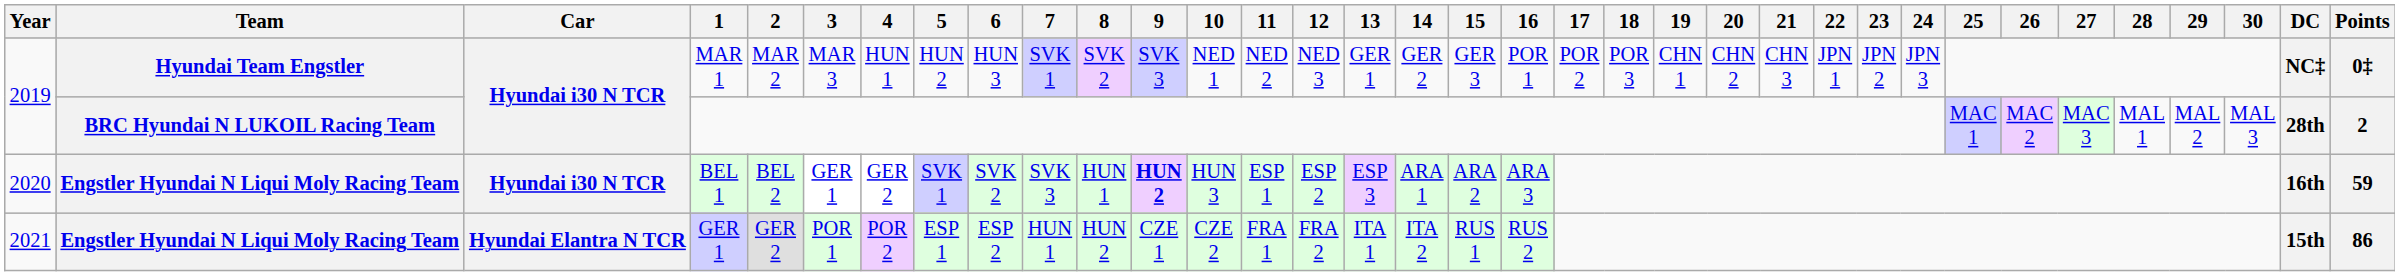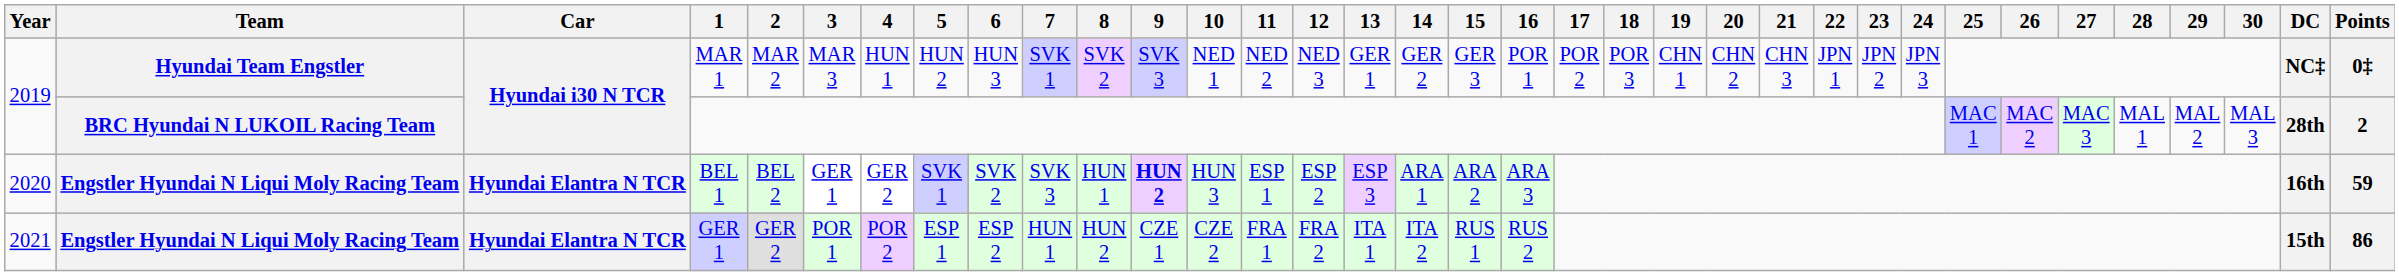 <table class="wikitable" style="text-align:center; font-size:85%">
 <tr>
 <th>Year</th>
 <th>Team</th>
 <th>Car</th>
 <th>1</th>
 <th>2</th>
 <th>3</th>
 <th>4</th>
 <th>5</th>
 <th>6</th>
 <th>7</th>
 <th>8</th>
 <th>9</th>
 <th>10</th>
 <th>11</th>
 <th>12</th>
 <th>13</th>
 <th>14</th>
 <th>15</th>
 <th>16</th>
 <th>17</th>
 <th>18</th>
 <th>19</th>
 <th>20</th>
 <th>21</th>
 <th>22</th>
 <th>23</th>
 <th>24</th>
 <th>25</th>
 <th>26</th>
 <th>27</th>
 <th>28</th>
 <th>29</th>
 <th>30</th>
 <th>DC</th>
 <th>Points</th>
 </tr>
 <tr>
 <td rowspan=2><a href='#'>2019</a></td>
 <th nowrap><a href='#'>Hyundai Team Engstler</a></th>
 <th rowspan=2 nowrap><a href='#'>Hyundai i30 N TCR</a></th>
 <td><a href='#'>MAR<br>1</a></td>
 <td><a href='#'>MAR<br>2</a></td>
 <td><a href='#'>MAR<br>3</a></td>
 <td><a href='#'>HUN<br>1</a></td>
 <td><a href='#'>HUN<br>2</a></td>
 <td><a href='#'>HUN<br>3</a></td>
 <td style="background:#CFCFFF;"><a href='#'>SVK<br>1</a><br></td>
 <td style="background:#EFCFFF;"><a href='#'>SVK<br>2</a><br></td>
 <td style="background:#CFCFFF;"><a href='#'>SVK<br>3</a><br></td>
 <td><a href='#'>NED<br>1</a></td>
 <td><a href='#'>NED<br>2</a></td>
 <td><a href='#'>NED<br>3</a></td>
 <td><a href='#'>GER<br>1</a></td>
 <td><a href='#'>GER<br>2</a></td>
 <td><a href='#'>GER<br>3</a></td>
 <td><a href='#'>POR<br>1</a></td>
 <td><a href='#'>POR<br>2</a></td>
 <td><a href='#'>POR<br>3</a></td>
 <td><a href='#'>CHN<br>1</a></td>
 <td><a href='#'>CHN<br>2</a></td>
 <td><a href='#'>CHN<br>3</a></td>
 <td><a href='#'>JPN<br>1</a></td>
 <td><a href='#'>JPN<br>2</a></td>
 <td><a href='#'>JPN<br>3</a></td>
 <td colspan=6></td>
 <th>NC‡</th>
 <th>0‡</th>
 </tr>
 <tr>
 <th nowrap><a href='#'>BRC Hyundai N LUKOIL Racing Team</a></th>
 <td colspan=24></td>
 <td style="background:#CFCFFF;"><a href='#'>MAC<br>1</a><br></td>
 <td style="background:#EFCFFF;"><a href='#'>MAC<br>2</a><br></td>
 <td style="background:#DFFFDF;"><a href='#'>MAC<br>3</a><br></td>
 <td><a href='#'>MAL<br>1</a></td>
 <td><a href='#'>MAL<br>2</a></td>
 <td><a href='#'>MAL<br>3</a></td>
 <th>28th</th>
 <th>2</th>
 </tr>
 <tr>
 <td><a href='#'>2020</a></td>
 <th nowrap><a href='#'>Engstler Hyundai N Liqui Moly Racing Team</a></th>
-<th nowrap><a href='#'>Hyundai i30 N TCR</a></th>
+<th nowrap><a href='#'>Hyundai Elantra N TCR</a></th>
 <td style="background:#DFFFDF;"><a href='#'>BEL<br>1</a><br></td>
 <td style="background:#DFFFDF;"><a href='#'>BEL<br>2</a><br></td>
 <td style="background:#FFFFFF;"><a href='#'>GER<br>1</a><br></td>
 <td style="background:#FFFFFF;"><a href='#'>GER<br>2</a><br></td>
 <td style="background:#CFCFFF;"><a href='#'>SVK<br>1</a><br></td>
 <td style="background:#DFFFDF;"><a href='#'>SVK<br>2</a><br></td>
 <td style="background:#DFFFDF;"><a href='#'>SVK<br>3</a><br></td>
 <td style="background:#DFFFDF;"><a href='#'>HUN<br>1</a><br></td>
 <td style="background:#EFCFFF;"><strong><a href='#'>HUN<br>2</a><br></strong></td>
 <td style="background:#DFFFDF;"><a href='#'>HUN<br>3</a><br></td>
 <td style="background:#DFFFDF;"><a href='#'>ESP<br>1</a><br></td>
 <td style="background:#DFFFDF;"><a href='#'>ESP<br>2</a><br></td>
 <td style="background:#EFCFFF;"><a href='#'>ESP<br>3</a><br></td>
 <td style="background:#DFFFDF;"><a href='#'>ARA<br>1</a><br></td>
 <td style="background:#DFFFDF;"><a href='#'>ARA<br>2</a><br></td>
 <td style="background:#DFFFDF;"><a href='#'>ARA<br>3</a><br></td>
 <td colspan=14></td>
 <th>16th</th>
 <th>59</th>
 </tr>
 <tr>
 <td><a href='#'>2021</a></td>
 <th nowrap><a href='#'>Engstler Hyundai N Liqui Moly Racing Team</a></th>
 <th nowrap><a href='#'>Hyundai Elantra N TCR</a></th>
 <td style="background:#CFCFFF;"><a href='#'>GER<br>1</a><br></td>
 <td style="background:#DFDFDF;"><a href='#'>GER<br>2</a><br></td>
 <td style="background:#DFFFDF;"><a href='#'>POR<br>1</a><br></td>
 <td style="background:#EFCFFF;"><a href='#'>POR<br>2</a><br></td>
 <td style="background:#DFFFDF;"><a href='#'>ESP<br>1</a><br></td>
 <td style="background:#DFFFDF;"><a href='#'>ESP<br>2</a><br></td>
 <td style="background:#DFFFDF;"><a href='#'>HUN<br>1</a><br></td>
 <td style="background:#DFFFDF;"><a href='#'>HUN<br>2</a><br></td>
 <td style="background:#DFFFDF;"><a href='#'>CZE<br>1</a><br></td>
 <td style="background:#DFFFDF;"><a href='#'>CZE<br>2</a><br></td>
 <td style="background:#DFFFDF;"><a href='#'>FRA<br>1</a><br></td>
 <td style="background:#DFFFDF;"><a href='#'>FRA<br>2</a><br></td>
 <td style="background:#DFFFDF;"><a href='#'>ITA<br>1</a><br></td>
 <td style="background:#DFFFDF;"><a href='#'>ITA<br>2</a><br></td>
 <td style="background:#DFFFDF;"><a href='#'>RUS<br>1</a><br></td>
 <td style="background:#DFFFDF;"><a href='#'>RUS<br>2</a><br></td>
 <td colspan=14></td>
 <th>15th</th>
 <th>86</th>
 </tr>
 </table>
